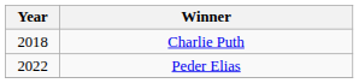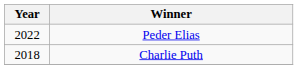 <table class="wikitable" style="text-align: center">
 <tr>
 <th width="50">Year</th>
 <th width="300">Winner</th>
 </tr>
 <tr>
+<td>2022</td>
+<td><a href='#'>Peder Elias</a></td>
+</tr>
+<tr>
 <td>2018</td>
 <td><a href='#'>Charlie Puth</a></td>
 </tr>
 <tr>
-<td>2022</td>
-<td><a href='#'>Peder Elias</a></td>
-</tr>
-<tr>
 </tr>
 </table>
